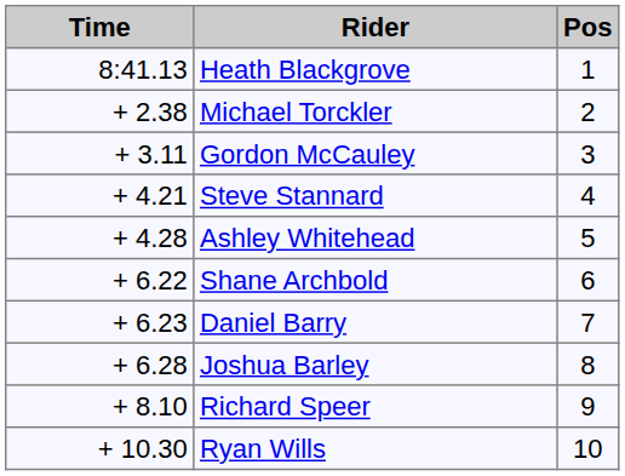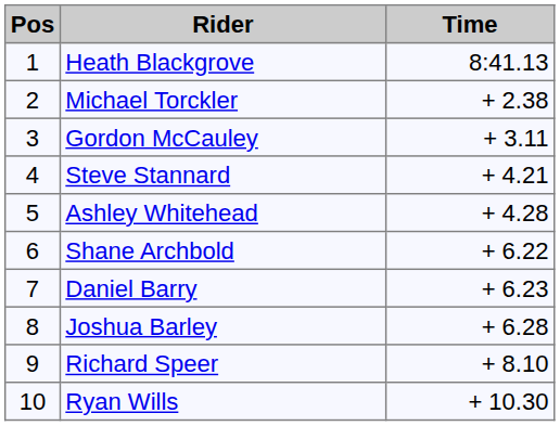 <table bgcolor="#f7f8ff" cellpadding="3" cellspacing="0" border="1" style="font-size: 95%; border: gray solid 1px; border-collapse: collapse;">
 <tr bgcolor="#CCCCCC">
+<td align="center" width="20"><strong>Pos</strong></td>
+<td align="center" width="200"><strong>Rider</strong></td>
 <td align="center" width="100"><strong>Time</strong></td>
-<td align="center" width="200"><strong>Rider</strong></td>
-<td align="center" width="20"><strong>Pos</strong></td>
 </tr>
 <tr valign=top>
+<td align=center>1</td>
+<td> <a href='#'>Heath Blackgrove</a></td>
 <td align=right>8:41.13</td>
-<td> <a href='#'>Heath Blackgrove</a></td>
-<td align=center>1</td>
 </tr>
 <tr valign=top>
+<td align=center>2</td>
+<td> <a href='#'>Michael Torckler</a></td>
 <td align=right>+ 2.38</td>
-<td> <a href='#'>Michael Torckler</a></td>
-<td align=center>2</td>
 </tr>
 <tr valign=top>
+<td align=center>3</td>
+<td> <a href='#'>Gordon McCauley</a></td>
 <td align=right>+ 3.11</td>
-<td> <a href='#'>Gordon McCauley</a></td>
-<td align=center>3</td>
 </tr>
 <tr valign=top>
+<td align=center>4</td>
+<td> <a href='#'>Steve Stannard</a></td>
 <td align=right>+ 4.21</td>
-<td> <a href='#'>Steve Stannard</a></td>
-<td align=center>4</td>
 </tr>
 <tr valign=top>
+<td align=center>5</td>
+<td> <a href='#'>Ashley Whitehead</a></td>
 <td align=right>+ 4.28</td>
-<td> <a href='#'>Ashley Whitehead</a></td>
-<td align=center>5</td>
 </tr>
 <tr valign=top>
+<td align=center>6</td>
+<td> <a href='#'>Shane Archbold</a></td>
 <td align=right>+ 6.22</td>
-<td> <a href='#'>Shane Archbold</a></td>
-<td align=center>6</td>
 </tr>
 <tr valign=top>
+<td align=center>7</td>
+<td> <a href='#'>Daniel Barry</a></td>
 <td align=right>+ 6.23</td>
-<td> <a href='#'>Daniel Barry</a></td>
-<td align=center>7</td>
 </tr>
 <tr valign=top>
+<td align=center>8</td>
+<td> <a href='#'>Joshua Barley</a></td>
 <td align=right>+ 6.28</td>
-<td> <a href='#'>Joshua Barley</a></td>
-<td align=center>8</td>
 </tr>
 <tr valign=top>
+<td align=center>9</td>
+<td> <a href='#'>Richard Speer</a></td>
 <td align=right>+ 8.10</td>
-<td> <a href='#'>Richard Speer</a></td>
-<td align=center>9</td>
 </tr>
 <tr valign=top>
+<td align=center>10</td>
+<td> <a href='#'>Ryan Wills</a></td>
 <td align=right>+ 10.30</td>
-<td> <a href='#'>Ryan Wills</a></td>
-<td align=center>10</td>
 </tr>
 </table>
